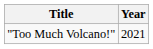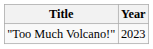 <table class="wikitable">
 <tr>
 <th>Title</th>
 <th>Year</th>
 </tr>
 <tr>
 <td>"Too Much Volcano!" <br></td>
-<td>2021</td>
+<td>2023</td>
 </tr>
 </table>
